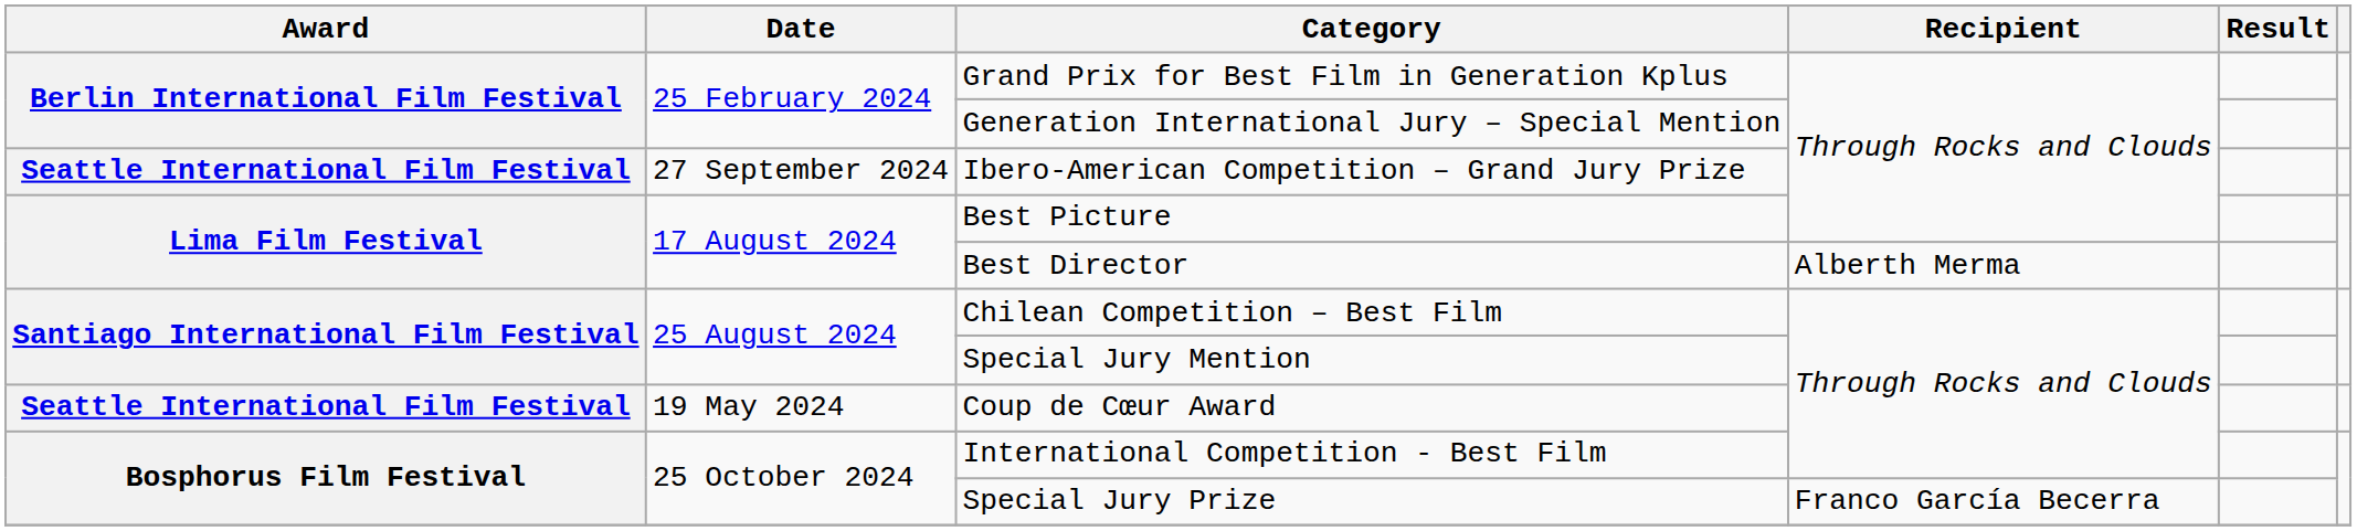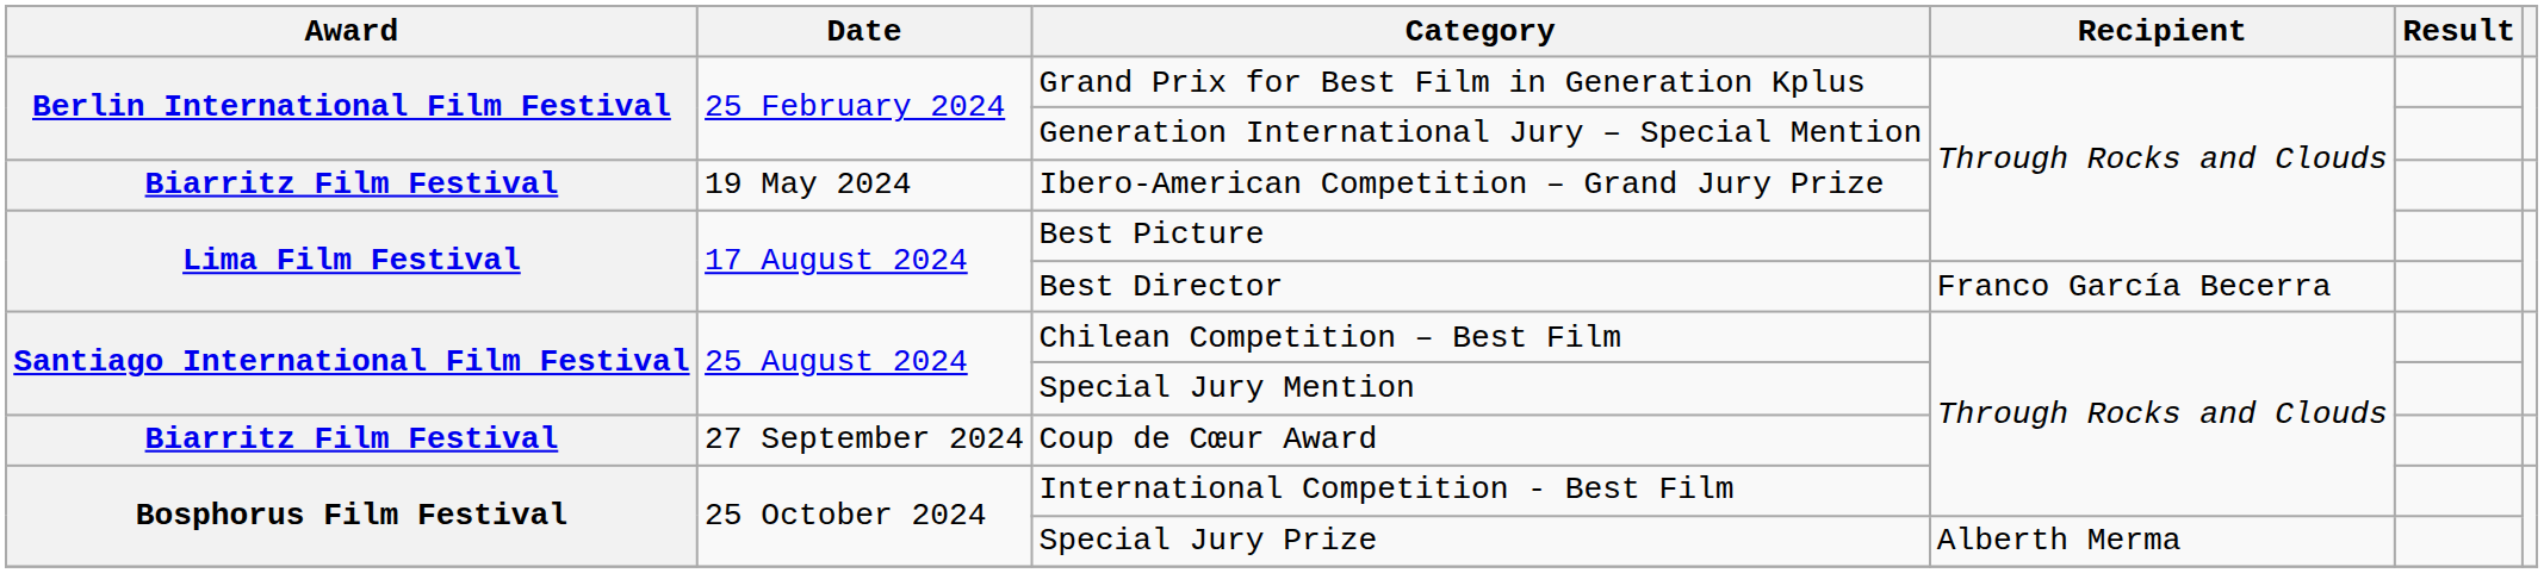 <table class="wikitable sortable plainrowheaders">
 <tr>
 <th>Award</th>
 <th>Date</th>
 <th>Category</th>
 <th>Recipient</th>
 <th>Result</th>
 <th></th>
 </tr>
 <tr>
 <th rowspan="2" scope="row"><a href='#'>Berlin International Film Festival</a></th>
 <td rowspan="2"><a href='#'>25 February 2024</a></td>
 <td>Grand Prix for Best Film in Generation Kplus</td>
 <td rowspan="4"><em>Through Rocks and Clouds</em></td>
 <td></td>
 <td rowspan="2" align="center"></td>
 </tr>
 <tr>
 <td>Generation International Jury – Special Mention</td>
 <td></td>
 </tr>
 <tr>
-<th scope="row"><a href='#'>Seattle International Film Festival</a></th>
-<td>27 September 2024</td>
+<th scope="row"><a href='#'>Biarritz Film Festival</a></th>
+<td>19 May 2024</td>
 <td>Ibero-American Competition – Grand Jury Prize</td>
 <td></td>
 <td></td>
 </tr>
 <tr>
 <th rowspan="2" scope="row"><a href='#'>Lima Film Festival</a></th>
 <td rowspan="2"><a href='#'>17 August 2024</a></td>
 <td>Best Picture</td>
 <td></td>
 <td rowspan="2" align="center"></td>
 </tr>
 <tr>
 <td>Best Director</td>
-<td>Alberth Merma</td>
+<td>Franco García Becerra</td>
 <td></td>
 </tr>
 <tr>
 <th rowspan="2" scope="row"><a href='#'>Santiago International Film Festival</a></th>
 <td rowspan="2"><a href='#'>25 August 2024</a></td>
 <td>Chilean Competition – Best Film</td>
 <td rowspan="4"><em>Through Rocks and Clouds</em></td>
 <td></td>
 <td rowspan="2"></td>
 </tr>
 <tr>
 <td>Special Jury Mention</td>
 <td></td>
 </tr>
 <tr>
-<th scope="row"><a href='#'>Seattle International Film Festival</a></th>
-<td>19 May 2024</td>
+<th scope="row"><a href='#'>Biarritz Film Festival</a></th>
+<td>27 September 2024</td>
 <td>Coup de Cœur Award</td>
 <td></td>
 <td></td>
 </tr>
 <tr>
 <th rowspan="2" scope="row">Bosphorus Film Festival</th>
 <td rowspan="2">25 October 2024</td>
 <td>International Competition - Best Film</td>
 <td></td>
 <td rowspan="2"></td>
 </tr>
 <tr>
 <td>Special Jury Prize</td>
-<td>Franco García Becerra</td>
+<td>Alberth Merma</td>
 <td></td>
 </tr>
 <tr>
 </tr>
 </table>
